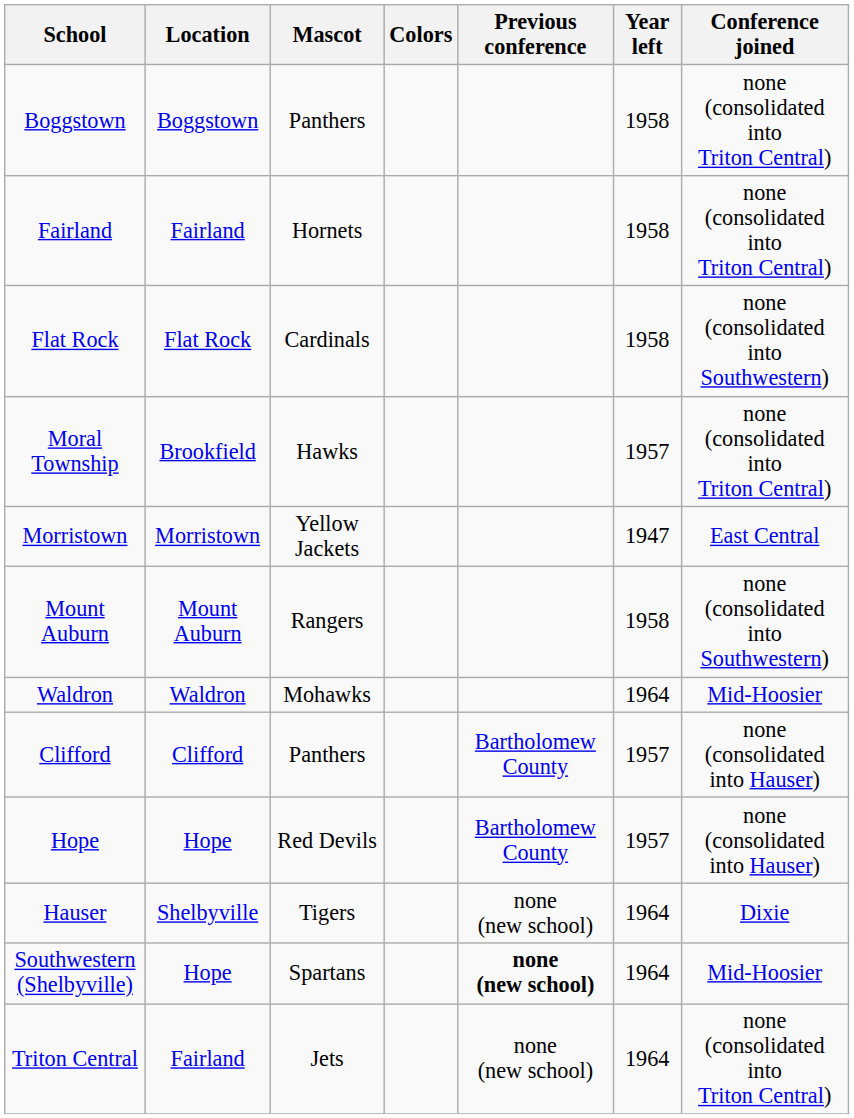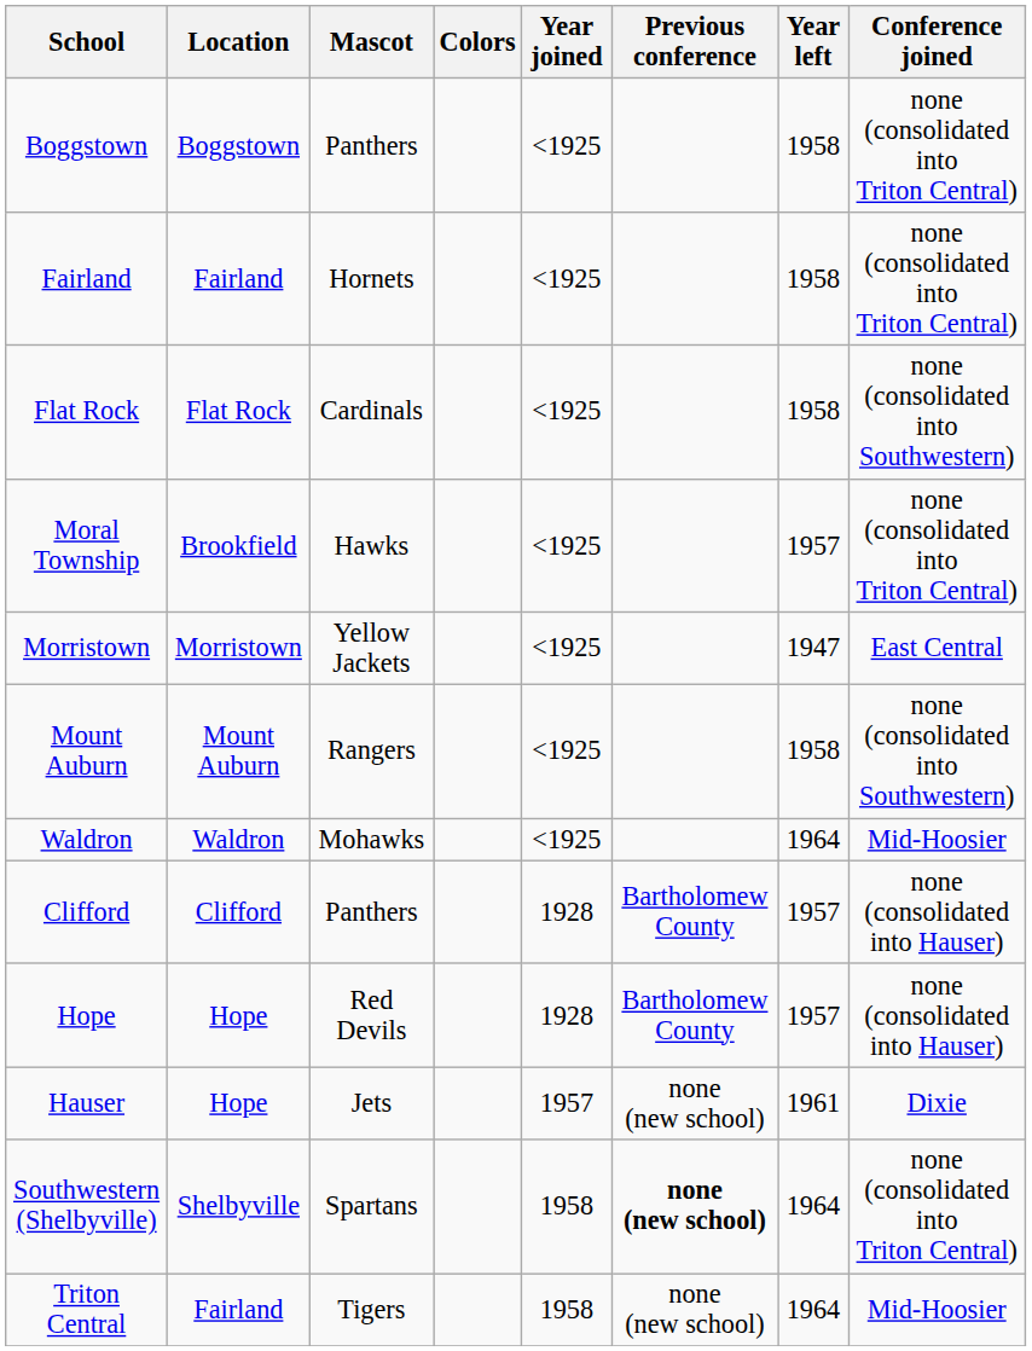 <table class="wikitable" style="text-align:center;">
 <tr>
 <th>School</th>
 <th>Location</th>
 <th>Mascot</th>
 <th>Colors</th>
+<th>Year joined</th>
 <th>Previous conference</th>
 <th>Year left</th>
 <th>Conference joined</th>
 </tr>
 <tr>
 <td><a href='#'>Boggstown</a></td>
 <td><a href='#'>Boggstown</a></td>
 <td>Panthers</td>
 <td> </td>
+<td><1925</td>
 <td></td>
 <td>1958</td>
 <td>none (consolidated into <br><a href='#'>Triton Central</a>)</td>
 </tr>
 <tr>
 <td><a href='#'>Fairland</a></td>
 <td><a href='#'>Fairland</a></td>
 <td>Hornets</td>
 <td> </td>
+<td><1925</td>
 <td></td>
 <td>1958</td>
 <td>none (consolidated into <br><a href='#'>Triton Central</a>)</td>
 </tr>
 <tr>
 <td><a href='#'>Flat Rock</a></td>
 <td><a href='#'>Flat Rock</a></td>
 <td>Cardinals</td>
 <td> </td>
+<td><1925</td>
 <td></td>
 <td>1958</td>
 <td>none (consolidated<br>into <a href='#'>Southwestern</a>)</td>
 </tr>
 <tr>
 <td><a href='#'>Moral Township</a></td>
 <td><a href='#'>Brookfield</a></td>
 <td>Hawks</td>
 <td> </td>
+<td><1925</td>
 <td></td>
 <td>1957</td>
 <td>none (consolidated into <br><a href='#'>Triton Central</a>)</td>
 </tr>
 <tr>
 <td><a href='#'>Morristown</a></td>
 <td><a href='#'>Morristown</a></td>
 <td>Yellow Jackets</td>
 <td> </td>
+<td><1925</td>
 <td></td>
 <td>1947</td>
 <td><a href='#'>East Central</a></td>
 </tr>
 <tr>
 <td><a href='#'>Mount Auburn</a></td>
 <td><a href='#'>Mount Auburn</a></td>
 <td>Rangers</td>
 <td> </td>
+<td><1925</td>
 <td></td>
 <td>1958</td>
 <td>none (consolidated<br>into <a href='#'>Southwestern</a>)</td>
 </tr>
 <tr>
 <td><a href='#'>Waldron</a></td>
 <td><a href='#'>Waldron</a></td>
 <td>Mohawks</td>
 <td> </td>
+<td><1925</td>
 <td></td>
 <td>1964</td>
 <td><a href='#'>Mid-Hoosier</a></td>
 </tr>
 <tr>
 <td><a href='#'>Clifford</a></td>
 <td><a href='#'>Clifford</a></td>
 <td>Panthers</td>
 <td> </td>
+<td>1928</td>
 <td><a href='#'>Bartholomew<br>County</a></td>
 <td>1957</td>
 <td>none (consolidated<br>into <a href='#'>Hauser</a>)</td>
 </tr>
 <tr>
 <td><a href='#'>Hope</a></td>
 <td><a href='#'>Hope</a></td>
 <td>Red Devils</td>
 <td> </td>
+<td>1928</td>
 <td><a href='#'>Bartholomew<br>County</a></td>
 <td>1957</td>
 <td>none (consolidated<br>into <a href='#'>Hauser</a>)</td>
 </tr>
 <tr>
 <td><a href='#'>Hauser</a></td>
-<td><a href='#'>Shelbyville</a></td>
-<td>Tigers</td>
+<td><a href='#'>Hope</a></td>
+<td>Jets</td>
 <td> </td>
+<td>1957</td>
 <td>none<br>(new school)</td>
-<td>1964</td>
+<td>1961</td>
 <td><a href='#'>Dixie</a></td>
 </tr>
 <tr>
 <td><a href='#'>Southwestern<br>(Shelbyville)</a></td>
-<td><a href='#'>Hope</a></td>
+<td><a href='#'>Shelbyville</a></td>
 <td>Spartans</td>
 <td>  </td>
+<td>1958</td>
 <td><strong>none<br>(new school)</strong></td>
 <td>1964</td>
-<td><a href='#'>Mid-Hoosier</a></td>
+<td>none (consolidated into <br><a href='#'>Triton Central</a>)</td>
 </tr>
 <tr>
 <td><a href='#'>Triton Central</a></td>
 <td><a href='#'>Fairland</a></td>
-<td>Jets</td>
+<td>Tigers</td>
 <td> </td>
+<td>1958</td>
 <td>none<br>(new school)</td>
 <td>1964</td>
-<td>none (consolidated into <br><a href='#'>Triton Central</a>)</td>
+<td><a href='#'>Mid-Hoosier</a></td>
 </tr>
 </table>
